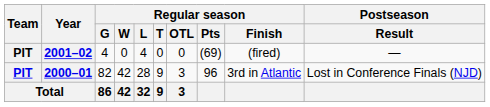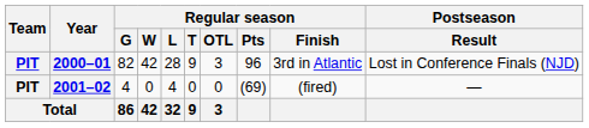 <table class="wikitable" style="font-size:95%; text-align:center;">
 <tr>
 <th rowspan="2">Team</th>
 <th rowspan="2">Year</th>
 <th colspan="7">Regular season</th>
 <th>Postseason</th>
 </tr>
 <tr>
 <th>G</th>
 <th>W</th>
 <th>L</th>
 <th>T</th>
 <th>OTL</th>
 <th>Pts</th>
 <th>Finish</th>
 <th>Result</th>
 </tr>
 <tr>
+<th><a href='#'>PIT</a></th>
+<th><a href='#'>2000–01</a></th>
+<td>82</td>
+<td>42</td>
+<td>28</td>
+<td>9</td>
+<td>3</td>
+<td>96</td>
+<td>3rd in <a href='#'>Atlantic</a></td>
+<td>Lost in Conference Finals (<a href='#'>NJD</a>)</td>
+</tr>
+<tr>
 <th>PIT</th>
 <th><a href='#'>2001–02</a></th>
 <td>4</td>
 <td>0</td>
 <td>4</td>
 <td>0</td>
 <td>0</td>
 <td>(69)</td>
 <td>(fired)</td>
 <td>—</td>
-</tr>
-<tr>
-<th><a href='#'>PIT</a></th>
-<th><a href='#'>2000–01</a></th>
-<td>82</td>
-<td>42</td>
-<td>28</td>
-<td>9</td>
-<td>3</td>
-<td>96</td>
-<td>3rd in <a href='#'>Atlantic</a></td>
-<td>Lost in Conference Finals (<a href='#'>NJD</a>)</td>
 </tr>
 <tr>
 <th colspan="2">Total</th>
 <th>86</th>
 <th>42</th>
 <th>32</th>
 <th>9</th>
 <th>3</th>
 <th> </th>
 <th> </th>
 <th> </th>
 </tr>
 </table>
